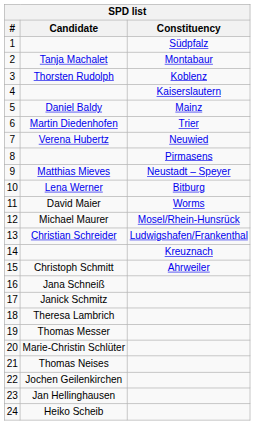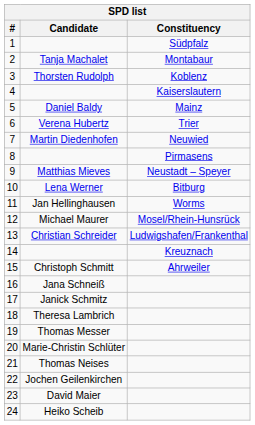 <table class="wikitable mw-collapsible mw-collapsed" style="text-align:center">
 <tr>
 <th colspan=3>SPD list</th>
 </tr>
 <tr>
 <th>#</th>
 <th>Candidate</th>
 <th>Constituency</th>
 </tr>
 <tr>
 <td>1</td>
 <td></td>
 <td><a href='#'>Südpfalz</a></td>
 </tr>
 <tr>
 <td>2</td>
 <td><a href='#'>Tanja Machalet</a></td>
 <td><a href='#'>Montabaur</a></td>
 </tr>
 <tr>
 <td>3</td>
 <td><a href='#'>Thorsten Rudolph</a></td>
 <td><a href='#'>Koblenz</a></td>
 </tr>
 <tr>
 <td>4</td>
 <td></td>
 <td><a href='#'>Kaiserslautern</a></td>
 </tr>
 <tr>
 <td>5</td>
 <td><a href='#'>Daniel Baldy</a></td>
 <td><a href='#'>Mainz</a></td>
 </tr>
 <tr>
 <td>6</td>
-<td><a href='#'>Martin Diedenhofen</a></td>
+<td><a href='#'>Verena Hubertz</a></td>
 <td><a href='#'>Trier</a></td>
 </tr>
 <tr>
 <td>7</td>
-<td><a href='#'>Verena Hubertz</a></td>
+<td><a href='#'>Martin Diedenhofen</a></td>
 <td><a href='#'>Neuwied</a></td>
 </tr>
 <tr>
 <td>8</td>
 <td></td>
 <td><a href='#'>Pirmasens</a></td>
 </tr>
 <tr>
 <td>9</td>
 <td><a href='#'>Matthias Mieves</a></td>
 <td><a href='#'>Neustadt – Speyer</a></td>
 </tr>
 <tr>
 <td>10</td>
 <td><a href='#'>Lena Werner</a></td>
 <td><a href='#'>Bitburg</a></td>
 </tr>
 <tr>
 <td>11</td>
-<td>David Maier</td>
+<td>Jan Hellinghausen</td>
 <td><a href='#'>Worms</a></td>
 </tr>
 <tr>
 <td>12</td>
 <td>Michael Maurer</td>
 <td><a href='#'>Mosel/Rhein-Hunsrück</a></td>
 </tr>
 <tr>
 <td>13</td>
 <td><a href='#'>Christian Schreider</a></td>
 <td><a href='#'>Ludwigshafen/Frankenthal</a></td>
 </tr>
 <tr>
 <td>14</td>
 <td></td>
 <td><a href='#'>Kreuznach</a></td>
 </tr>
 <tr>
 <td>15</td>
 <td>Christoph Schmitt</td>
 <td><a href='#'>Ahrweiler</a></td>
 </tr>
 <tr>
 <td>16</td>
 <td>Jana Schneiß</td>
 <td></td>
 </tr>
 <tr>
 <td>17</td>
 <td>Janick Schmitz</td>
 <td></td>
 </tr>
 <tr>
 <td>18</td>
 <td>Theresa Lambrich</td>
 <td></td>
 </tr>
 <tr>
 <td>19</td>
 <td>Thomas Messer</td>
 <td></td>
 </tr>
 <tr>
 <td>20</td>
 <td>Marie-Christin Schlüter</td>
 <td></td>
 </tr>
 <tr>
 <td>21</td>
 <td>Thomas Neises</td>
 <td></td>
 </tr>
 <tr>
 <td>22</td>
 <td>Jochen Geilenkirchen</td>
 <td></td>
 </tr>
 <tr>
 <td>23</td>
-<td>Jan Hellinghausen</td>
+<td>David Maier</td>
 <td></td>
 </tr>
 <tr>
 <td>24</td>
 <td>Heiko Scheib</td>
 <td></td>
 </tr>
 </table>
